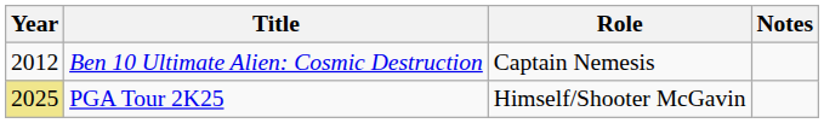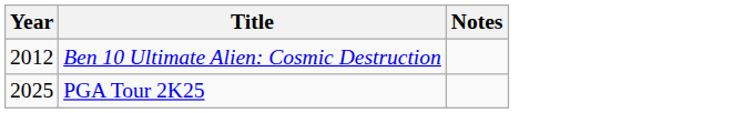 <table class="wikitable sortable">
 <tr>
 <th>Year</th>
 <th>Title</th>
-<th>Role</th>
 <th class="unsortable">Notes</th>
 </tr>
 <tr>
 <td>2012</td>
 <td><em><a href='#'>Ben 10 Ultimate Alien: Cosmic Destruction</a></em></td>
-<td>Captain Nemesis</td>
 <td></td>
 </tr>
 <tr>
-<td style="background: khaki;">2025</td>
+<td>2025</td>
 <td><a href='#'>PGA Tour 2K25</a></td>
-<td>Himself/Shooter McGavin</td>
 <td></td>
 </tr>
 </table>
